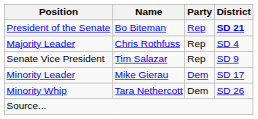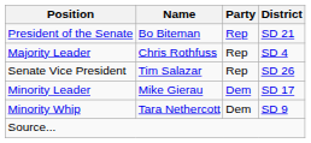 <table class=wikitable>
 <tr>
 <th>Position</th>
 <th>Name</th>
 <th>Party</th>
 <th>District</th>
 </tr>
 <tr>
 <td><a href='#'>President of the Senate</a></td>
 <td><a href='#'>Bo Biteman</a></td>
 <td><a href='#'>Rep</a></td>
-<td><strong><a href='#'>SD 21</a></strong></td>
+<td><a href='#'>SD 21</a></td>
 </tr>
 <tr>
 <td><a href='#'>Majority Leader</a></td>
 <td><a href='#'>Chris Rothfuss</a></td>
 <td>Rep</td>
 <td><a href='#'>SD 4</a></td>
 </tr>
 <tr>
 <td>Senate Vice President</td>
 <td><a href='#'>Tim Salazar</a></td>
 <td>Rep</td>
-<td><a href='#'>SD 9</a></td>
+<td><a href='#'>SD 26</a></td>
 </tr>
 <tr>
 <td><a href='#'>Minority Leader</a></td>
 <td><a href='#'>Mike Gierau</a></td>
 <td><a href='#'>Dem</a></td>
 <td><a href='#'>SD 17</a></td>
 </tr>
 <tr>
 <td><a href='#'>Minority Whip</a></td>
 <td><a href='#'>Tara Nethercott</a></td>
 <td>Dem</td>
-<td><a href='#'>SD 26</a></td>
+<td><a href='#'>SD 9</a></td>
 </tr>
 <tr>
 <td colspan=4>Source...</td>
 </tr>
 </table>
